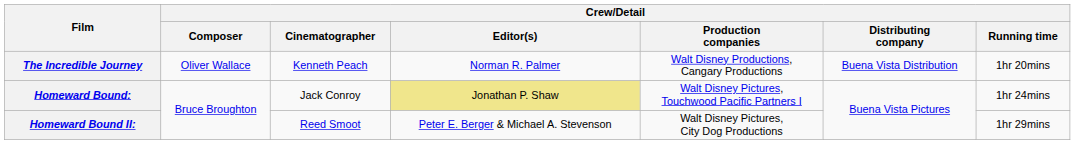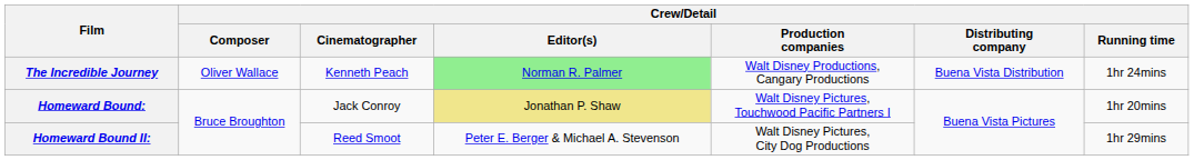 <table class="wikitable sortable" style="text-align:center; width:99%;">
 <tr>
 <th rowspan="2">Film</th>
 <th colspan="7">Crew/Detail</th>
 </tr>
 <tr>
 <th style="text-align:center;">Composer</th>
 <th style="text-align:center;">Cinematographer</th>
 <th style="text-align:center;">Editor(s)</th>
 <th style="text-align:center;">Production <br>companies</th>
 <th style="text-align:center;">Distributing <br>company</th>
 <th style="text-align:center;">Running time</th>
 </tr>
 <tr>
 <th><em><a href='#'>The Incredible Journey</a></em></th>
 <td><a href='#'>Oliver Wallace</a></td>
 <td><a href='#'>Kenneth Peach</a></td>
-<td><a href='#'>Norman R. Palmer</a></td>
+<td style="background: lightgreen;"><a href='#'>Norman R. Palmer</a></td>
 <td><a href='#'>Walt Disney Productions</a>, <br>Cangary Productions</td>
 <td><a href='#'>Buena Vista Distribution</a></td>
-<td>1hr 20mins</td>
+<td>1hr 24mins</td>
 </tr>
 <tr>
 <th><em><a href='#'>Homeward Bound: <br></a></em></th>
 <td rowspan="2"><a href='#'>Bruce Broughton</a></td>
 <td>Jack Conroy</td>
 <td style="background: khaki;">Jonathan P. Shaw</td>
 <td><a href='#'>Walt Disney Pictures</a>, <br><a href='#'>Touchwood Pacific Partners I</a></td>
 <td rowspan="2"><a href='#'>Buena Vista Pictures</a></td>
-<td>1hr 24mins</td>
+<td>1hr 20mins</td>
 </tr>
 <tr>
 <th><em><a href='#'>Homeward Bound II: <br></a></em></th>
 <td><a href='#'>Reed Smoot</a></td>
 <td><a href='#'>Peter E. Berger</a> & Michael A. Stevenson</td>
 <td>Walt Disney Pictures, <br>City Dog Productions</td>
 <td>1hr 29mins</td>
 </tr>
 </table>
